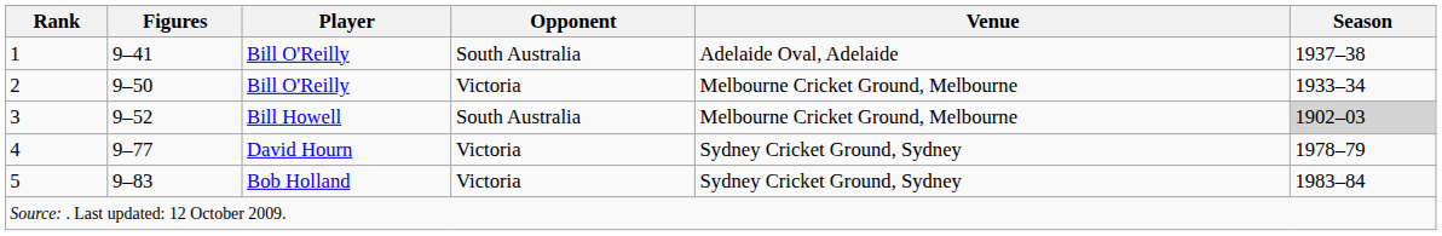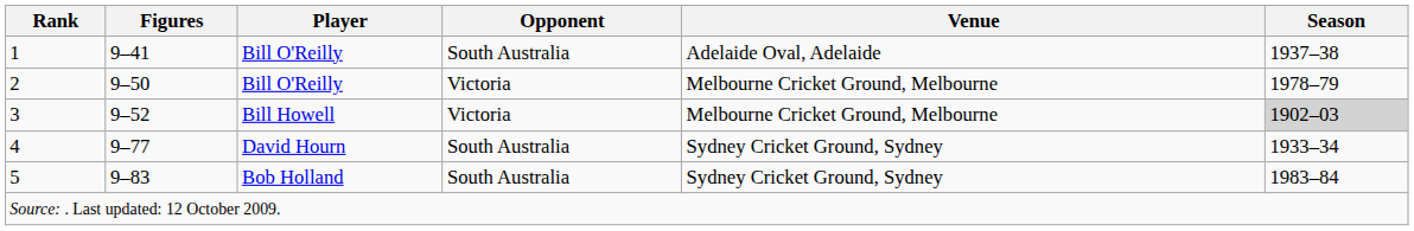 <table class="wikitable" style="width:90%;">
 <tr>
 <th>Rank</th>
 <th>Figures</th>
 <th>Player</th>
 <th>Opponent</th>
 <th>Venue</th>
 <th>Season</th>
 </tr>
 <tr>
 <td>1</td>
 <td>9–41</td>
 <td><a href='#'>Bill O'Reilly</a></td>
 <td>South Australia</td>
 <td>Adelaide Oval, Adelaide</td>
 <td>1937–38</td>
 </tr>
 <tr>
 <td>2</td>
 <td>9–50</td>
 <td><a href='#'>Bill O'Reilly</a></td>
 <td>Victoria</td>
 <td>Melbourne Cricket Ground, Melbourne</td>
-<td>1933–34</td>
+<td>1978–79</td>
 </tr>
 <tr>
 <td>3</td>
 <td>9–52</td>
 <td><a href='#'>Bill Howell</a></td>
-<td>South Australia</td>
+<td>Victoria</td>
 <td>Melbourne Cricket Ground, Melbourne</td>
 <td style="background: lightgrey;">1902–03</td>
 </tr>
 <tr>
 <td>4</td>
 <td>9–77</td>
 <td><a href='#'>David Hourn</a></td>
-<td>Victoria</td>
+<td>South Australia</td>
 <td>Sydney Cricket Ground, Sydney</td>
-<td>1978–79</td>
+<td>1933–34</td>
 </tr>
 <tr>
 <td>5</td>
 <td>9–83</td>
 <td><a href='#'>Bob Holland</a></td>
-<td>Victoria</td>
+<td>South Australia</td>
 <td>Sydney Cricket Ground, Sydney</td>
 <td>1983–84</td>
 </tr>
 <tr>
 <td colspan=6><small><em>Source: </em>. Last updated: 12 October 2009.</small></td>
 </tr>
 </table>
